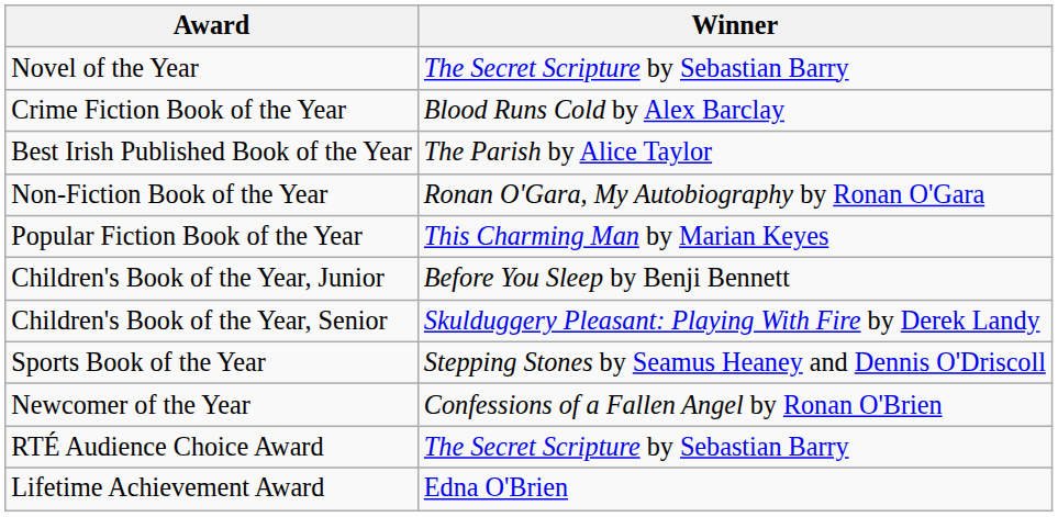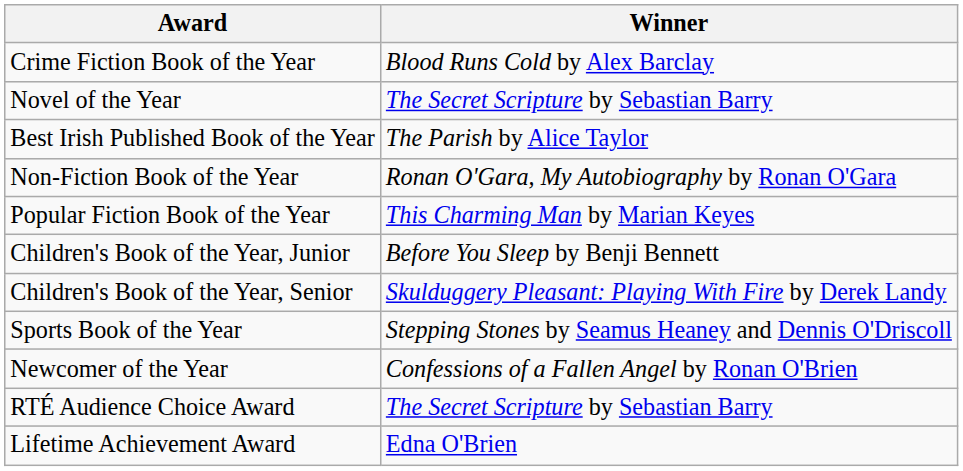 <table class="wikitable">
 <tr>
 <th>Award</th>
 <th>Winner</th>
 </tr>
 <tr>
+<td>Crime Fiction Book of the Year</td>
+<td><em>Blood Runs Cold</em> by <a href='#'>Alex Barclay</a></td>
+</tr>
+<tr>
 <td>Novel of the Year</td>
 <td><em><a href='#'>The Secret Scripture</a></em> by <a href='#'>Sebastian Barry</a></td>
-</tr>
-<tr>
-<td>Crime Fiction Book of the Year</td>
-<td><em>Blood Runs Cold</em> by <a href='#'>Alex Barclay</a></td>
 </tr>
 <tr>
 <td>Best Irish Published Book of the Year</td>
 <td><em>The Parish</em> by <a href='#'>Alice Taylor</a></td>
 </tr>
 <tr>
 <td>Non-Fiction Book of the Year</td>
 <td><em>Ronan O'Gara, My Autobiography</em> by <a href='#'>Ronan O'Gara</a></td>
 </tr>
 <tr>
 <td>Popular Fiction Book of the Year</td>
 <td><em><a href='#'>This Charming Man</a></em> by <a href='#'>Marian Keyes</a></td>
 </tr>
 <tr>
 <td>Children's Book of the Year, Junior</td>
 <td><em>Before You Sleep</em> by Benji Bennett</td>
 </tr>
 <tr>
 <td>Children's Book of the Year, Senior</td>
 <td><em><a href='#'>Skulduggery Pleasant: Playing With Fire</a></em> by <a href='#'>Derek Landy</a></td>
 </tr>
 <tr>
 <td>Sports Book of the Year</td>
 <td><em>Stepping Stones</em> by <a href='#'>Seamus Heaney</a> and <a href='#'>Dennis O'Driscoll</a></td>
 </tr>
 <tr>
 <td>Newcomer of the Year</td>
 <td><em>Confessions of a Fallen Angel</em> by <a href='#'>Ronan O'Brien</a></td>
 </tr>
 <tr>
 <td>RTÉ Audience Choice Award</td>
 <td><em><a href='#'>The Secret Scripture</a></em> by <a href='#'>Sebastian Barry</a></td>
 </tr>
 <tr>
 <td>Lifetime Achievement Award</td>
 <td><a href='#'>Edna O'Brien</a></td>
 </tr>
 </table>
